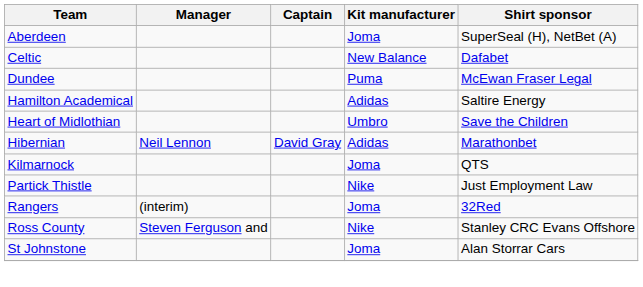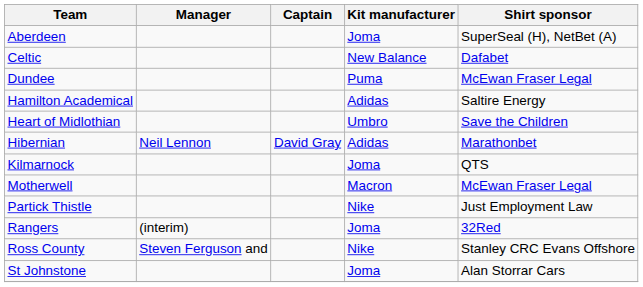 <table class="wikitable sortable">
 <tr>
 <th>Team</th>
 <th>Manager</th>
 <th>Captain</th>
 <th>Kit manufacturer</th>
 <th>Shirt sponsor</th>
 </tr>
 <tr>
 <td><a href='#'>Aberdeen</a></td>
 <td> </td>
 <td> </td>
 <td><a href='#'>Joma</a></td>
 <td>SuperSeal (H), NetBet (A)</td>
 </tr>
 <tr>
 <td><a href='#'>Celtic</a></td>
 <td> </td>
 <td> </td>
 <td><a href='#'>New Balance</a></td>
 <td><a href='#'>Dafabet</a></td>
 </tr>
 <tr>
 <td><a href='#'>Dundee</a></td>
 <td> </td>
 <td> </td>
 <td><a href='#'>Puma</a></td>
 <td><a href='#'>McEwan Fraser Legal</a></td>
 </tr>
 <tr>
 <td><a href='#'>Hamilton Academical</a></td>
 <td> </td>
 <td> </td>
 <td><a href='#'>Adidas</a></td>
 <td>Saltire Energy</td>
 </tr>
 <tr>
 <td><a href='#'>Heart of Midlothian</a></td>
 <td> </td>
 <td> </td>
 <td><a href='#'>Umbro</a></td>
 <td><a href='#'>Save the Children</a></td>
 </tr>
 <tr>
 <td><a href='#'>Hibernian</a></td>
 <td> <a href='#'>Neil Lennon</a></td>
 <td> <a href='#'>David Gray</a></td>
 <td><a href='#'>Adidas</a></td>
 <td><a href='#'>Marathonbet</a></td>
 </tr>
 <tr>
 <td><a href='#'>Kilmarnock</a></td>
 <td> </td>
 <td> </td>
 <td><a href='#'>Joma</a></td>
 <td>QTS</td>
 </tr>
 <tr>
+<td><a href='#'>Motherwell</a></td>
+<td> </td>
+<td> </td>
+<td><a href='#'>Macron</a></td>
+<td><a href='#'>McEwan Fraser Legal</a></td>
+</tr>
+<tr>
 <td><a href='#'>Partick Thistle</a></td>
 <td> </td>
 <td> </td>
 <td><a href='#'>Nike</a></td>
 <td>Just Employment Law</td>
 </tr>
 <tr>
 <td><a href='#'>Rangers</a></td>
 <td>  (interim)</td>
 <td> </td>
 <td><a href='#'>Joma</a></td>
 <td><a href='#'>32Red</a></td>
 </tr>
 <tr>
 <td><a href='#'>Ross County</a></td>
 <td> <a href='#'>Steven Ferguson</a> and  </td>
 <td> </td>
 <td><a href='#'>Nike</a></td>
 <td>Stanley CRC Evans Offshore</td>
 </tr>
 <tr>
 <td><a href='#'>St Johnstone</a></td>
 <td> </td>
 <td> </td>
 <td><a href='#'>Joma</a></td>
 <td>Alan Storrar Cars</td>
 </tr>
 <tr>
 </tr>
 </table>
